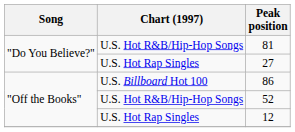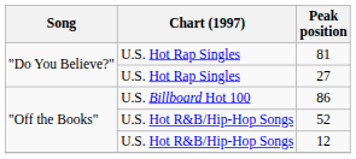 <table class="wikitable">
 <tr>
 <th align="left">Song</th>
 <th align="left">Chart (1997)</th>
 <th align="center">Peak<br>position</th>
 </tr>
 <tr>
 <td align="left" rowspan="2">"Do You Believe?"</td>
-<td align="left">U.S. <a href='#'>Hot R&B/Hip-Hop Songs</a></td>
+<td align="left">U.S. <a href='#'>Hot Rap Singles</a></td>
 <td align="center">81</td>
 </tr>
 <tr>
 <td align="left">U.S. <a href='#'>Hot Rap Singles</a></td>
 <td align="center">27</td>
 </tr>
 <tr>
 <td align="left" rowspan="3">"Off the Books"</td>
 <td align="left">U.S. <a href='#'><em>Billboard</em> Hot 100</a></td>
 <td align="center">86</td>
 </tr>
 <tr>
 <td align="left">U.S. <a href='#'>Hot R&B/Hip-Hop Songs</a></td>
 <td align="center">52</td>
 </tr>
 <tr>
-<td align="left">U.S. <a href='#'>Hot Rap Singles</a></td>
+<td align="left">U.S. <a href='#'>Hot R&B/Hip-Hop Songs</a></td>
 <td align="center">12</td>
 </tr>
 <tr>
 </tr>
 </table>
